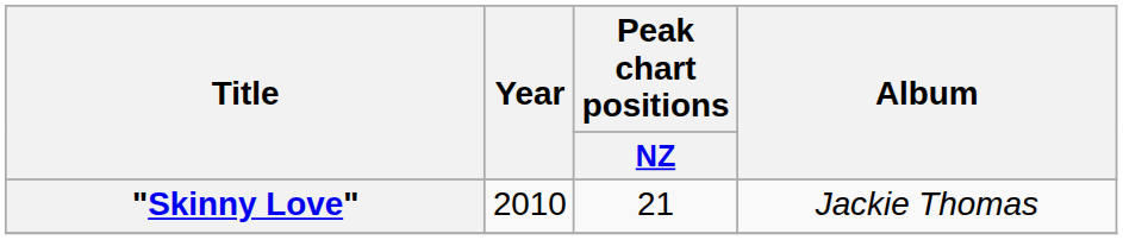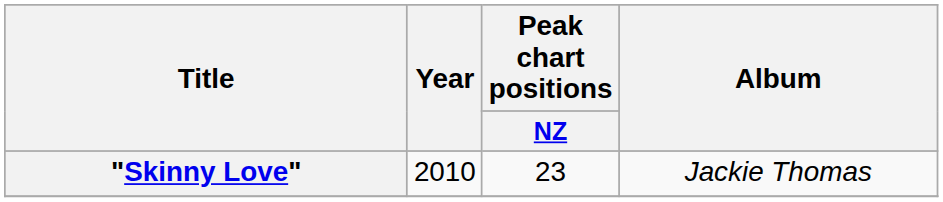 <table class="wikitable plainrowheaders" style="text-align:center;">
 <tr>
 <th scope="col" rowspan="2" style="width:14em;">Title</th>
 <th scope="col" rowspan="2" style="width:1em;">Year</th>
 <th scope="col" colspan="1">Peak chart positions</th>
 <th scope="col" rowspan="2" style="width:11em;">Album</th>
 </tr>
 <tr>
 <th scope="col" style="width:3em;font-size:90%;"><a href='#'>NZ</a><br></th>
 </tr>
 <tr>
 <th scope="row">"<a href='#'>Skinny Love</a>"</th>
 <td>2010</td>
-<td>21</td>
+<td>23</td>
 <td><em>Jackie Thomas</em></td>
 </tr>
 <tr>
 </tr>
 </table>
